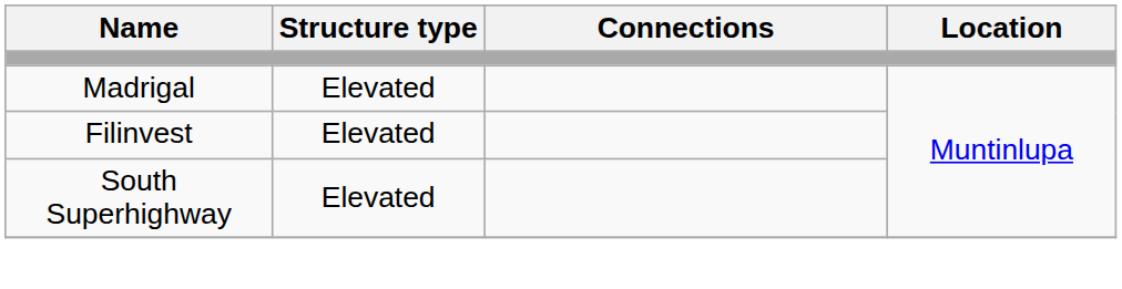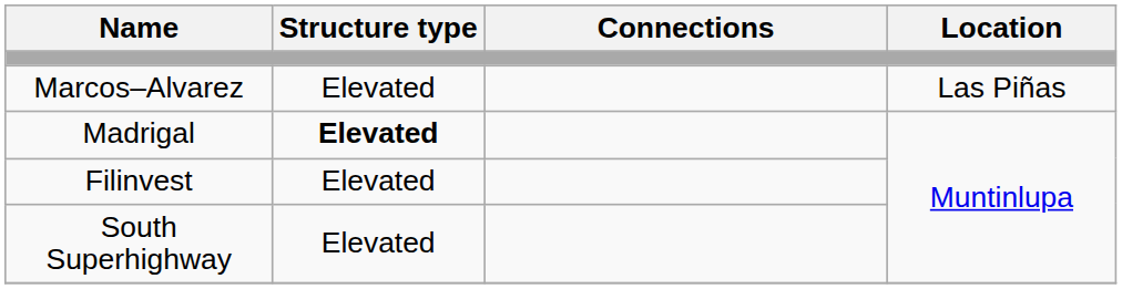 <table class="wikitable" style="text-align:center;">
 <tr>
 <th width=160px>Name</th>
 <th width=130px>Structure type</th>
 <th width=280px>Connections</th>
 <th width=140px>Location</th>
 </tr>
 <tr style = "background:#a9a9a9; height: 2pt">
 <td colspan="4"></td>
 </tr>
 <tr>
+<td>Marcos–Alvarez</td>
+<td>Elevated</td>
+<td style="text-align: left"><br></td>
+<td>Las Piñas</td>
+</tr>
+<tr>
 <td>Madrigal</td>
-<td>Elevated</td>
+<td><strong>Elevated</strong></td>
 <td style="text-align: left"></td>
 <td rowspan=3><a href='#'>Muntinlupa</a></td>
 </tr>
 <tr>
 <td>Filinvest</td>
 <td>Elevated</td>
 <td></td>
 </tr>
 <tr>
 <td>South Superhighway</td>
 <td>Elevated</td>
 <td style="text-align: left"><br></td>
 </tr>
 <tr>
 </tr>
 </table>
